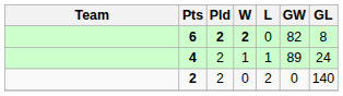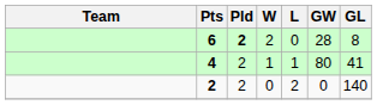 <table class="wikitable" style="text-align:center">
 <tr>
 <th width=200>Team</th>
 <th width=20>Pts</th>
 <th width=20>Pld</th>
 <th width=20>W</th>
 <th width=20>L</th>
 <th width=20>GW</th>
 <th width=20>GL</th>
 </tr>
 <tr bgcolor="ccffcc">
 <td style="text-align:left;"></td>
 <td><strong>6</strong></td>
 <td><strong>2</strong></td>
-<td><strong>2</strong></td>
+<td>2</td>
 <td>0</td>
-<td>82</td>
+<td>28</td>
 <td>8</td>
 </tr>
 <tr bgcolor="ccffcc">
 <td style="text-align:left;"></td>
 <td><strong>4</strong></td>
 <td>2</td>
 <td>1</td>
 <td>1</td>
-<td>89</td>
-<td>24</td>
+<td>80</td>
+<td>41</td>
 </tr>
 <tr>
 <td style="text-align:left;"></td>
 <td><strong>2</strong></td>
 <td>2</td>
 <td>0</td>
 <td>2</td>
 <td>0</td>
 <td>140</td>
 </tr>
 <tr>
 </tr>
 </table>
